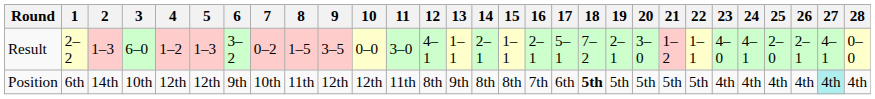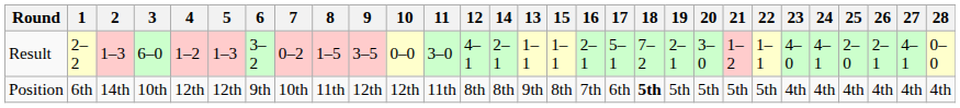 <table class="wikitable">
 <tr>
 <th>Round</th>
 <th>1</th>
 <th>2</th>
 <th>3</th>
 <th>4</th>
 <th>5</th>
 <th>6</th>
 <th>7</th>
 <th>8</th>
 <th>9</th>
 <th>10</th>
 <th>11</th>
 <th>12</th>
+<th>14</th>
 <th>13</th>
-<th>14</th>
 <th>15</th>
 <th>16</th>
 <th>17</th>
 <th>18</th>
 <th>19</th>
 <th>20</th>
 <th>21</th>
 <th>22</th>
 <th>23</th>
 <th>24</th>
 <th>25</th>
 <th>26</th>
 <th>27</th>
 <th>28</th>
 </tr>
 <tr>
 <td>Result</td>
 <td bgcolor="#FFFFCC">2–2</td>
 <td bgcolor="#FFCCCC">1–3</td>
 <td bgcolor="#CCFFCC">6–0</td>
 <td bgcolor="#FFCCCC">1–2</td>
 <td bgcolor="#FFCCCC">1–3</td>
 <td bgcolor="#CCFFCC">3–2</td>
 <td bgcolor="#FFCCCC">0–2</td>
 <td bgcolor="#FFCCCC">1–5</td>
 <td bgcolor="#FFCCCC">3–5</td>
 <td bgcolor="#FFFFCC">0–0</td>
 <td bgcolor="#CCFFCC">3–0</td>
 <td bgcolor="#CCFFCC">4–1</td>
+<td bgcolor="#CCFFCC">2–1</td>
 <td bgcolor="#FFFFCC">1–1</td>
-<td bgcolor="#CCFFCC">2–1</td>
 <td bgcolor="#FFFFCC">1–1</td>
 <td bgcolor="#CCFFCC">2–1</td>
 <td bgcolor="#CCFFCC">5–1</td>
 <td bgcolor="#CCFFCC">7–2</td>
 <td bgcolor="#CCFFCC">2–1</td>
 <td bgcolor="#CCFFCC">3–0</td>
 <td bgcolor="#FFCCCC">1–2</td>
 <td bgcolor="#FFFFCC">1–1</td>
 <td bgcolor="#CCFFCC">4–0</td>
 <td bgcolor="#CCFFCC">4–1</td>
 <td bgcolor="#CCFFCC">2–0</td>
 <td bgcolor="#CCFFCC">2–1</td>
 <td bgcolor="#CCFFCC">4–1</td>
 <td bgcolor="#FFFFCC">0–0</td>
 </tr>
 <tr>
 <td>Position</td>
 <td>6th</td>
 <td>14th</td>
 <td>10th</td>
 <td>12th</td>
 <td>12th</td>
 <td>9th</td>
 <td>10th</td>
 <td>11th</td>
 <td>12th</td>
 <td>12th</td>
 <td>11th</td>
 <td>8th</td>
+<td>8th</td>
 <td>9th</td>
-<td>8th</td>
 <td>8th</td>
 <td>7th</td>
 <td>6th</td>
 <td><strong>5th</strong></td>
 <td>5th</td>
 <td>5th</td>
 <td>5th</td>
 <td>5th</td>
 <td>4th</td>
 <td>4th</td>
 <td>4th</td>
 <td>4th</td>
-<td style="background: paleturquoise;">4th</td>
+<td>4th</td>
 <td>4th</td>
 </tr>
 </table>
